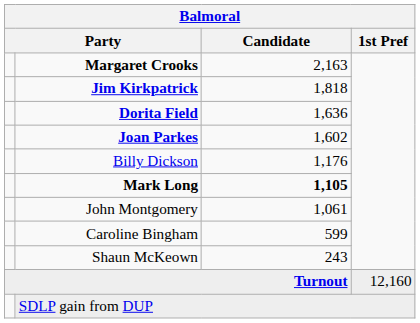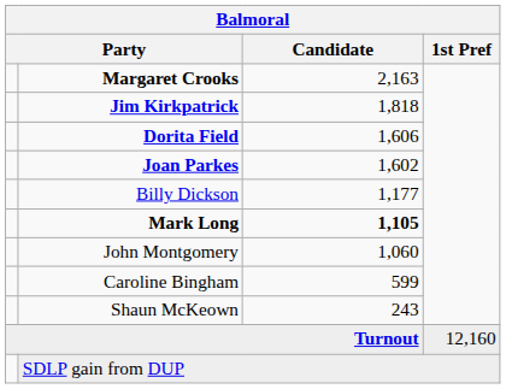 <table class="wikitable">
 <tr>
 <th colspan="4" align="center"><a href='#'>Balmoral</a></th>
 </tr>
 <tr>
 <th colspan="2" align="center" width=200>Party</th>
 <th width=150>Candidate</th>
 <th width=60>1st Pref</th>
 </tr>
 <tr>
 <td></td>
 <td align="right"><strong>Margaret Crooks</strong></td>
 <td align="right">2,163</td>
 </tr>
 <tr>
 <td></td>
 <td align="right"><strong><a href='#'>Jim Kirkpatrick</a></strong></td>
 <td align="right">1,818</td>
 </tr>
 <tr>
 <td></td>
 <td align="right"><strong><a href='#'>Dorita Field</a></strong></td>
-<td align="right">1,636</td>
+<td align="right">1,606</td>
 </tr>
 <tr>
 <td></td>
 <td align="right"><strong><a href='#'>Joan Parkes</a></strong></td>
 <td align="right">1,602</td>
 </tr>
 <tr>
 <td></td>
 <td align="right"><a href='#'>Billy Dickson</a></td>
-<td align="right">1,176</td>
+<td align="right">1,177</td>
 </tr>
 <tr>
 <td></td>
 <td align="right"><strong>Mark Long</strong></td>
 <td align="right"><strong>1,105</strong></td>
 </tr>
 <tr>
 <td></td>
 <td align="right">John Montgomery</td>
-<td align="right">1,061</td>
+<td align="right">1,060</td>
 </tr>
 <tr>
 <td></td>
 <td align="right">Caroline Bingham</td>
 <td align="right">599</td>
 </tr>
 <tr>
 <td></td>
 <td align="right">Shaun McKeown</td>
 <td align="right">243</td>
 </tr>
 <tr bgcolor="EEEEEE">
 <td colspan=3 align="right"><strong><a href='#'>Turnout</a></strong></td>
 <td align="right">12,160</td>
 </tr>
 <tr>
 <td bgcolor=></td>
 <td colspan=3 bgcolor="EEEEEE"><a href='#'>SDLP</a> gain from <a href='#'>DUP</a></td>
 </tr>
 </table>
